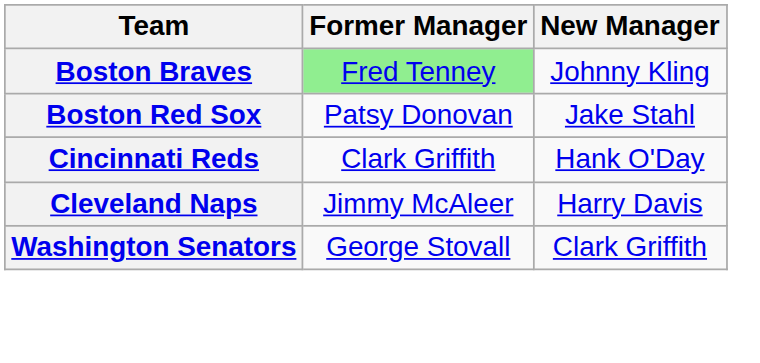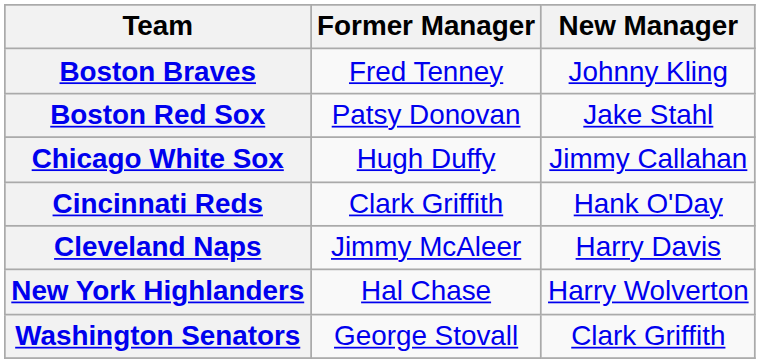 <table class="wikitable plainrowheaders" style="text-align:center;">
 <tr>
 <th>Team</th>
 <th>Former Manager</th>
 <th>New Manager</th>
 </tr>
 <tr>
 <th scope="row" style="text-align:center;"><a href='#'>Boston Braves</a></th>
-<td style="background: lightgreen;"><a href='#'>Fred Tenney</a></td>
+<td><a href='#'>Fred Tenney</a></td>
 <td><a href='#'>Johnny Kling</a></td>
 </tr>
 <tr>
 <th scope="row" style="text-align:center;"><a href='#'>Boston Red Sox</a></th>
 <td><a href='#'>Patsy Donovan</a></td>
 <td><a href='#'>Jake Stahl</a></td>
+</tr>
+<tr>
+<th scope="row" style="text-align:center;"><a href='#'>Chicago White Sox</a></th>
+<td><a href='#'>Hugh Duffy</a></td>
+<td><a href='#'>Jimmy Callahan</a></td>
 </tr>
 <tr>
 <th scope="row" style="text-align:center;"><a href='#'>Cincinnati Reds</a></th>
 <td><a href='#'>Clark Griffith</a></td>
 <td><a href='#'>Hank O'Day</a></td>
 </tr>
 <tr>
 <th scope="row" style="text-align:center;"><a href='#'>Cleveland Naps</a></th>
 <td><a href='#'>Jimmy McAleer</a></td>
 <td><a href='#'>Harry Davis</a></td>
 </tr>
 <tr>
+<th scope="row" style="text-align:center;"><a href='#'>New York Highlanders</a></th>
+<td><a href='#'>Hal Chase</a></td>
+<td><a href='#'>Harry Wolverton</a></td>
+</tr>
+<tr>
 <th scope="row" style="text-align:center;"><a href='#'>Washington Senators</a></th>
 <td><a href='#'>George Stovall</a></td>
 <td><a href='#'>Clark Griffith</a></td>
 </tr>
 </table>
